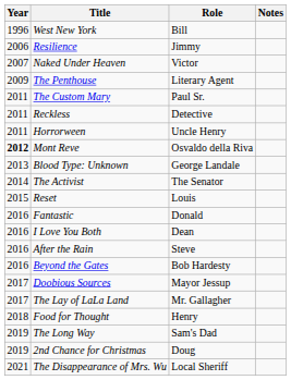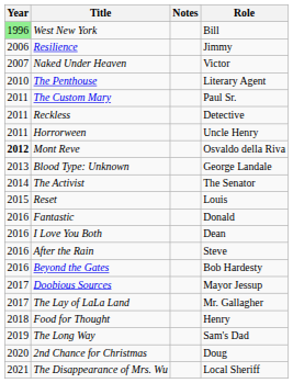 <table class="wikitable sortable">
 <tr>
 <th>Year</th>
 <th>Title</th>
+<th>Notes</th>
 <th>Role</th>
-<th>Notes</th>
 </tr>
 <tr>
-<td>1996</td>
+<td style="background: lightgreen;">1996</td>
 <td><em>West New York</em></td>
+<td></td>
 <td>Bill</td>
-<td></td>
 </tr>
 <tr>
 <td>2006</td>
 <td><a href='#'><em>Resilience</em></a></td>
+<td></td>
 <td>Jimmy</td>
-<td></td>
 </tr>
 <tr>
 <td>2007</td>
 <td><em>Naked Under Heaven</em></td>
+<td></td>
 <td>Victor</td>
-<td></td>
 </tr>
 <tr>
-<td>2009</td>
+<td>2010</td>
 <td><a href='#'><em>The Penthouse</em></a></td>
+<td></td>
 <td>Literary Agent</td>
-<td></td>
 </tr>
 <tr>
 <td>2011</td>
 <td><em><a href='#'>The Custom Mary</a></em></td>
+<td></td>
 <td>Paul Sr.</td>
-<td></td>
 </tr>
 <tr>
 <td>2011</td>
 <td><em>Reckless</em></td>
+<td></td>
 <td>Detective</td>
-<td></td>
 </tr>
 <tr>
 <td>2011</td>
 <td><em>Horrorween</em></td>
+<td></td>
 <td>Uncle Henry</td>
-<td></td>
 </tr>
 <tr>
 <td><strong>2012</strong></td>
 <td><em>Mont Reve</em></td>
+<td></td>
 <td>Osvaldo della Riva</td>
-<td></td>
 </tr>
 <tr>
 <td>2013</td>
 <td><em>Blood Type: Unknown</em></td>
+<td></td>
 <td>George Landale</td>
-<td></td>
 </tr>
 <tr>
 <td>2014</td>
 <td><em>The Activist</em></td>
+<td></td>
 <td>The Senator</td>
-<td></td>
 </tr>
 <tr>
 <td>2015</td>
 <td><em>Reset</em></td>
+<td></td>
 <td>Louis</td>
-<td></td>
 </tr>
 <tr>
 <td>2016</td>
 <td><em>Fantastic</em></td>
+<td></td>
 <td>Donald</td>
-<td></td>
 </tr>
 <tr>
 <td>2016</td>
 <td><em>I Love You Both</em></td>
+<td></td>
 <td>Dean</td>
-<td></td>
 </tr>
 <tr>
 <td>2016</td>
 <td><em>After the Rain</em></td>
+<td></td>
 <td>Steve</td>
-<td></td>
 </tr>
 <tr>
 <td>2016</td>
 <td><a href='#'><em>Beyond the Gates</em></a></td>
+<td></td>
 <td>Bob Hardesty</td>
-<td></td>
 </tr>
 <tr>
 <td>2017</td>
 <td><em><a href='#'>Doobious Sources</a></em></td>
+<td></td>
 <td>Mayor Jessup</td>
-<td></td>
 </tr>
 <tr>
 <td>2017</td>
 <td><em>The Lay of LaLa Land</em></td>
+<td></td>
 <td>Mr. Gallagher</td>
-<td></td>
 </tr>
 <tr>
 <td>2018</td>
 <td><em>Food for Thought</em></td>
+<td></td>
 <td>Henry</td>
-<td></td>
 </tr>
 <tr>
 <td>2019</td>
 <td><em>The Long Way</em></td>
+<td></td>
 <td>Sam's Dad</td>
-<td></td>
 </tr>
 <tr>
-<td>2019</td>
+<td>2020</td>
 <td><em>2nd Chance for Christmas</em></td>
+<td></td>
 <td>Doug</td>
-<td></td>
 </tr>
 <tr>
 <td>2021</td>
 <td><em>The Disappearance of Mrs. Wu</em></td>
+<td></td>
 <td>Local Sheriff</td>
-<td></td>
 </tr>
 </table>
